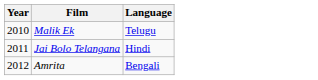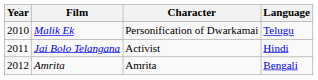 <table class="wikitable">
 <tr>
 <th>Year</th>
 <th>Film</th>
+<th>Character</th>
 <th>Language</th>
 </tr>
 <tr>
 <td>2010</td>
 <td><em><a href='#'>Malik Ek</a></em></td>
+<td>Personification of Dwarkamai</td>
 <td><a href='#'>Telugu</a></td>
 </tr>
 <tr>
 <td>2011</td>
 <td><em><a href='#'>Jai Bolo Telangana</a></em></td>
+<td>Activist</td>
 <td><a href='#'>Hindi</a></td>
 </tr>
 <tr>
 <td>2012</td>
 <td><em>Amrita</em></td>
+<td>Amrita</td>
 <td><a href='#'>Bengali</a></td>
 </tr>
 </table>
